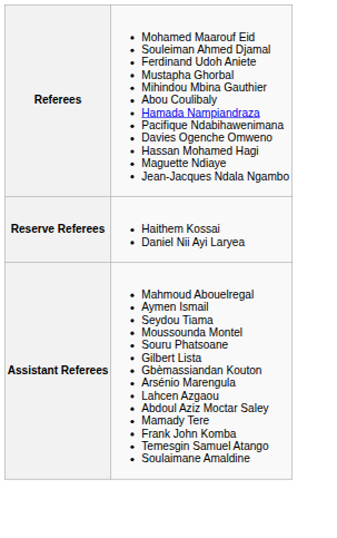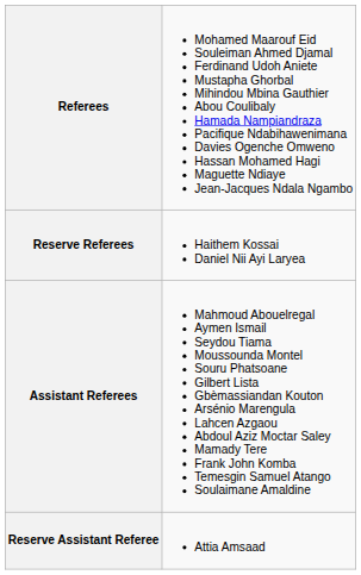 <table class="wikitable">
 <tr>
 <th>Referees</th>
 <td><br><ul><li> Mohamed Maarouf Eid</li><li> Souleiman Ahmed Djamal</li><li> Ferdinand Udoh Aniete</li><li> Mustapha Ghorbal</li><li> Mihindou Mbina Gauthier</li><li> Abou Coulibaly</li><li> <a href='#'>Hamada Nampiandraza</a></li><li> Pacifique Ndabihawenimana</li><li> Davies Ogenche Omweno</li><li> Hassan Mohamed Hagi</li><li> Maguette Ndiaye</li><li> Jean-Jacques Ndala Ngambo</li></ul></td>
 </tr>
 <tr>
 <th>Reserve Referees</th>
 <td><br><ul><li> Haithem Kossai</li><li> Daniel Nii Ayi Laryea</li></ul></td>
 </tr>
 <tr>
 <th>Assistant Referees</th>
 <td><br><ul><li> Mahmoud Abouelregal</li><li> Aymen Ismail</li><li> Seydou Tiama</li><li> Moussounda Montel</li><li> Souru Phatsoane</li><li> Gilbert Lista</li><li> Gbèmassiandan Kouton</li><li> Arsénio Marengula</li><li> Lahcen Azgaou</li><li> Abdoul Aziz Moctar Saley</li><li> Mamady Tere</li><li> Frank John Komba</li><li> Temesgin Samuel Atango</li><li> Soulaimane Amaldine</li></ul></td>
 </tr>
+<tr>
+<th>Reserve Assistant Referee</th>
+<td><br><ul><li> Attia Amsaad</li></ul></td>
+</tr>
 </table>
